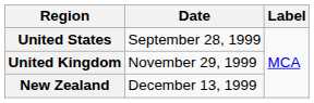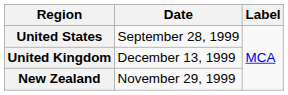 <table class="wikitable plainrowheaders">
 <tr>
 <th scope="col">Region</th>
 <th scope="col">Date</th>
 <th scope="col">Label</th>
 </tr>
 <tr>
 <th scope="row">United States</th>
 <td>September 28, 1999</td>
 <td rowspan="3"><a href='#'>MCA</a></td>
 </tr>
 <tr>
 <th scope="row">United Kingdom</th>
-<td>November 29, 1999</td>
+<td>December 13, 1999</td>
 </tr>
 <tr>
 <th scope="row">New Zealand</th>
-<td>December 13, 1999</td>
+<td>November 29, 1999</td>
 </tr>
 </table>
